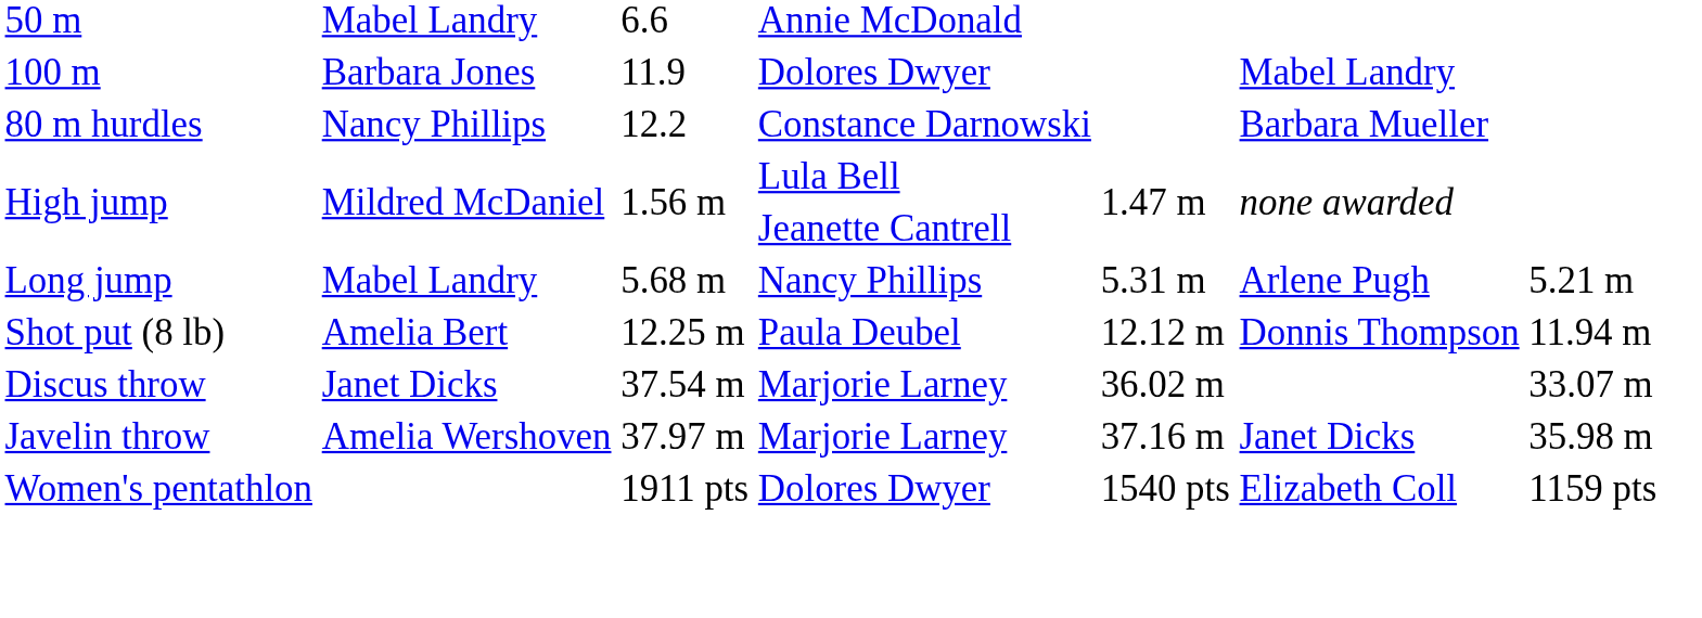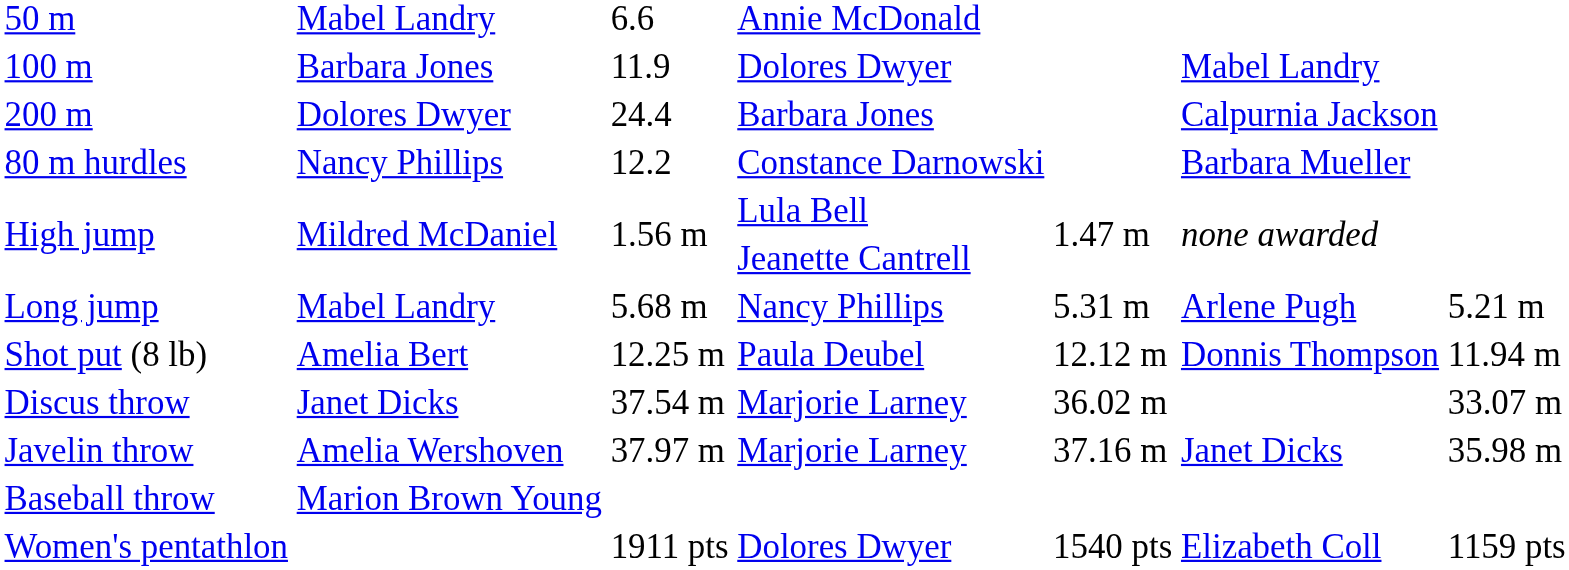 <table>
 <tr>
 <td><a href='#'>50 m</a></td>
 <td><a href='#'>Mabel Landry</a></td>
 <td>6.6</td>
 <td><a href='#'>Annie McDonald</a></td>
 <td></td>
 <td></td>
 <td></td>
 </tr>
 <tr>
 <td><a href='#'>100 m</a></td>
 <td><a href='#'>Barbara Jones</a></td>
 <td>11.9</td>
 <td><a href='#'>Dolores Dwyer</a></td>
 <td></td>
 <td><a href='#'>Mabel Landry</a></td>
+<td></td>
+</tr>
+<tr>
+<td><a href='#'>200 m</a></td>
+<td><a href='#'>Dolores Dwyer</a></td>
+<td>24.4</td>
+<td><a href='#'>Barbara Jones</a></td>
+<td></td>
+<td><a href='#'>Calpurnia Jackson</a></td>
 <td></td>
 </tr>
 <tr>
 <td><a href='#'>80 m hurdles</a></td>
 <td><a href='#'>Nancy Phillips</a></td>
 <td>12.2</td>
 <td><a href='#'>Constance Darnowski</a></td>
 <td></td>
 <td><a href='#'>Barbara Mueller</a></td>
 <td></td>
 </tr>
 <tr>
 <td rowspan=2><a href='#'>High jump</a></td>
 <td rowspan=2><a href='#'>Mildred McDaniel</a></td>
 <td rowspan=2>1.56 m</td>
 <td><a href='#'>Lula Bell</a></td>
 <td rowspan=2>1.47 m</td>
 <td rowspan=2 colspan=2><em>none awarded</em></td>
 </tr>
 <tr>
 <td rowspan=1><a href='#'>Jeanette Cantrell</a></td>
 </tr>
 <tr>
 <td><a href='#'>Long jump</a></td>
 <td><a href='#'>Mabel Landry</a></td>
 <td>5.68 m</td>
 <td><a href='#'>Nancy Phillips</a></td>
 <td>5.31 m</td>
 <td><a href='#'>Arlene Pugh</a></td>
 <td>5.21 m</td>
 </tr>
 <tr>
 <td><a href='#'>Shot put</a> (8 lb)</td>
 <td><a href='#'>Amelia Bert</a></td>
 <td>12.25 m</td>
 <td><a href='#'>Paula Deubel</a></td>
 <td>12.12 m</td>
 <td><a href='#'>Donnis Thompson</a></td>
 <td>11.94 m</td>
 </tr>
 <tr>
 <td><a href='#'>Discus throw</a></td>
 <td><a href='#'>Janet Dicks</a></td>
 <td>37.54 m</td>
 <td><a href='#'>Marjorie Larney</a></td>
 <td>36.02 m</td>
 <td></td>
 <td>33.07 m</td>
 </tr>
 <tr>
 <td><a href='#'>Javelin throw</a></td>
 <td><a href='#'>Amelia Wershoven</a></td>
 <td>37.97 m</td>
 <td><a href='#'>Marjorie Larney</a></td>
 <td>37.16 m</td>
 <td><a href='#'>Janet Dicks</a></td>
 <td>35.98 m</td>
 </tr>
 <tr>
+<td><a href='#'>Baseball throw</a></td>
+<td><a href='#'>Marion Brown Young</a></td>
+<td></td>
+<td></td>
+<td></td>
+<td></td>
+<td></td>
+</tr>
+<tr>
 <td><a href='#'>Women's pentathlon</a></td>
 <td></td>
 <td>1911 pts</td>
 <td><a href='#'>Dolores Dwyer</a></td>
 <td>1540 pts</td>
 <td><a href='#'>Elizabeth Coll</a></td>
 <td>1159 pts</td>
 </tr>
 </table>
